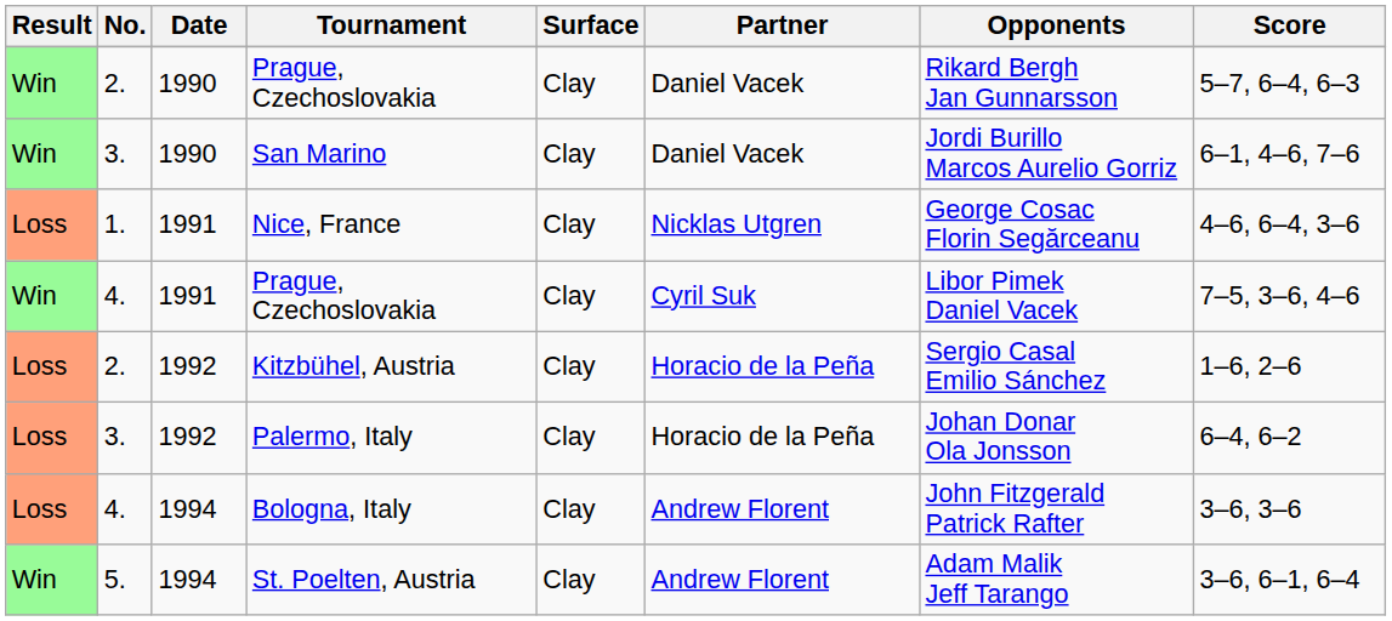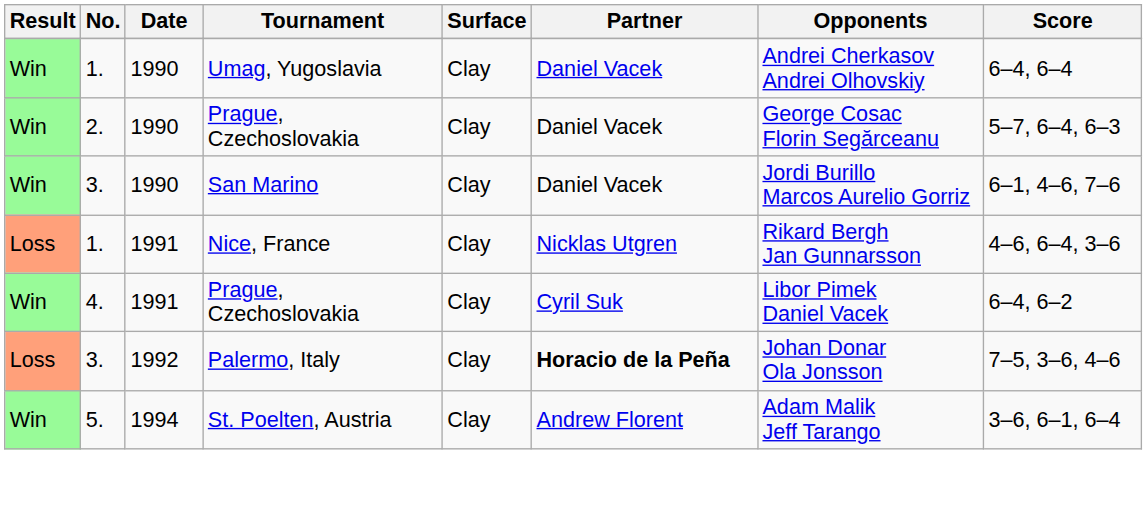 <table class="sortable wikitable">
 <tr>
 <th style="width:40px">Result</th>
 <th style="width:25px">No.</th>
 <th style="width:50px">Date</th>
 <th style="width:170px">Tournament</th>
 <th style="width:50px">Surface</th>
 <th style="width:160px">Partner</th>
 <th style="width:160px">Opponents</th>
 <th style="width:110px" class="unsortable">Score</th>
 </tr>
 <tr>
 </tr>
 <tr>
 <td style="background:#98fb98;">Win</td>
+<td>1.</td>
+<td>1990</td>
+<td><a href='#'>Umag</a>, Yugoslavia</td>
+<td>Clay</td>
+<td> <a href='#'>Daniel Vacek</a></td>
+<td> <a href='#'>Andrei Cherkasov</a> <br>  <a href='#'>Andrei Olhovskiy</a></td>
+<td>6–4, 6–4</td>
+</tr>
+<tr>
+<td style="background:#98fb98;">Win</td>
 <td>2.</td>
 <td>1990</td>
 <td><a href='#'>Prague</a>, Czechoslovakia</td>
 <td>Clay</td>
 <td> Daniel Vacek</td>
-<td> <a href='#'>Rikard Bergh</a> <br>  <a href='#'>Jan Gunnarsson</a></td>
+<td> <a href='#'>George Cosac</a> <br>  <a href='#'>Florin Segărceanu</a></td>
 <td>5–7, 6–4, 6–3</td>
 </tr>
 <tr>
 <td style="background:#98fb98;">Win</td>
 <td>3.</td>
 <td>1990</td>
 <td><a href='#'>San Marino</a></td>
 <td>Clay</td>
 <td> Daniel Vacek</td>
 <td> <a href='#'>Jordi Burillo</a> <br>  <a href='#'>Marcos Aurelio Gorriz</a></td>
 <td>6–1, 4–6, 7–6</td>
 </tr>
 <tr>
 <td style="background:#ffa07a;">Loss</td>
 <td>1.</td>
 <td>1991</td>
 <td><a href='#'>Nice</a>, France</td>
 <td>Clay</td>
 <td> <a href='#'>Nicklas Utgren</a></td>
-<td> <a href='#'>George Cosac</a> <br>  <a href='#'>Florin Segărceanu</a></td>
+<td> <a href='#'>Rikard Bergh</a> <br>  <a href='#'>Jan Gunnarsson</a></td>
 <td>4–6, 6–4, 3–6</td>
 </tr>
 <tr>
 <td style="background:#98fb98;">Win</td>
 <td>4.</td>
 <td>1991</td>
 <td><a href='#'>Prague</a>, Czechoslovakia</td>
 <td>Clay</td>
 <td> <a href='#'>Cyril Suk</a></td>
 <td> <a href='#'>Libor Pimek</a> <br>  <a href='#'>Daniel Vacek</a></td>
-<td>7–5, 3–6, 4–6</td>
-</tr>
-<tr>
-<td style="background:#ffa07a;">Loss</td>
-<td>2.</td>
-<td>1992</td>
-<td><a href='#'>Kitzbühel</a>, Austria</td>
-<td>Clay</td>
-<td> <a href='#'>Horacio de la Peña</a></td>
-<td> <a href='#'>Sergio Casal</a> <br>  <a href='#'>Emilio Sánchez</a></td>
-<td>1–6, 2–6</td>
+<td>6–4, 6–2</td>
 </tr>
 <tr>
 <td style="background:#ffa07a;">Loss</td>
 <td>3.</td>
 <td>1992</td>
 <td><a href='#'>Palermo</a>, Italy</td>
 <td>Clay</td>
-<td> Horacio de la Peña</td>
+<td><strong> Horacio de la Peña</strong></td>
 <td> <a href='#'>Johan Donar</a> <br>  <a href='#'>Ola Jonsson</a></td>
-<td>6–4, 6–2</td>
-</tr>
-<tr>
-<td style="background:#ffa07a;">Loss</td>
-<td>4.</td>
-<td>1994</td>
-<td><a href='#'>Bologna</a>, Italy</td>
-<td>Clay</td>
-<td> <a href='#'>Andrew Florent</a></td>
-<td> <a href='#'>John Fitzgerald</a> <br>  <a href='#'>Patrick Rafter</a></td>
-<td>3–6, 3–6</td>
+<td>7–5, 3–6, 4–6</td>
 </tr>
 <tr>
 <td style="background:#98fb98;">Win</td>
 <td>5.</td>
 <td>1994</td>
 <td><a href='#'>St. Poelten</a>, Austria</td>
 <td>Clay</td>
 <td> <a href='#'>Andrew Florent</a></td>
 <td> <a href='#'>Adam Malik</a> <br>  <a href='#'>Jeff Tarango</a></td>
 <td>3–6, 6–1, 6–4</td>
 </tr>
 </table>
